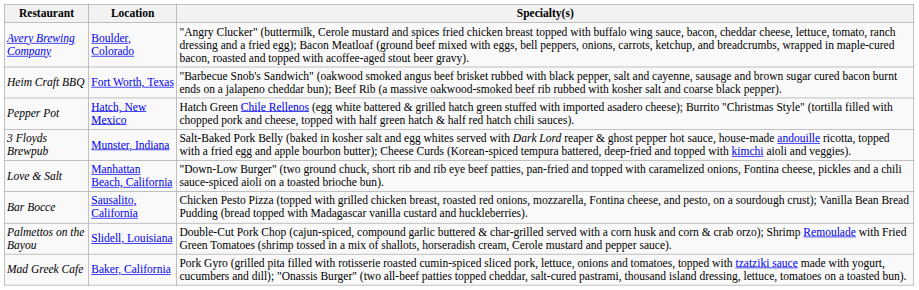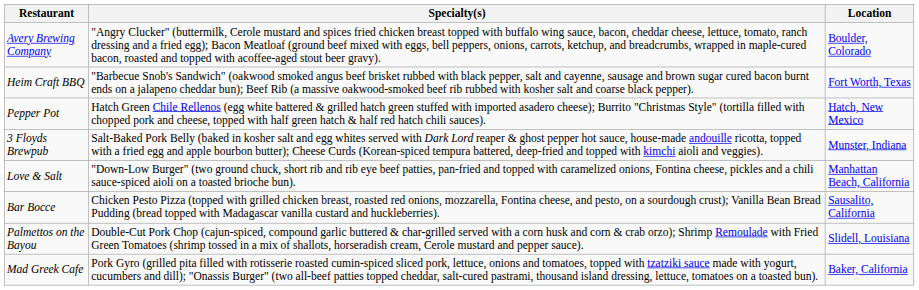 <table class="wikitable" style="width:100%;">
 <tr>
 <th>Restaurant</th>
+<th>Specialty(s)</th>
 <th>Location</th>
-<th>Specialty(s)</th>
 </tr>
 <tr>
 <td><em><a href='#'>Avery Brewing Company</a></em></td>
+<td>"Angry Clucker" (buttermilk, Cerole mustard and spices fried chicken breast topped with buffalo wing sauce, bacon, cheddar cheese, lettuce, tomato, ranch dressing and a fried egg); Bacon Meatloaf (ground beef mixed with eggs, bell peppers, onions, carrots, ketchup, and breadcrumbs, wrapped in maple-cured bacon, roasted and topped with acoffee-aged stout beer gravy).</td>
 <td><a href='#'>Boulder, Colorado</a></td>
-<td>"Angry Clucker" (buttermilk, Cerole mustard and spices fried chicken breast topped with buffalo wing sauce, bacon, cheddar cheese, lettuce, tomato, ranch dressing and a fried egg); Bacon Meatloaf (ground beef mixed with eggs, bell peppers, onions, carrots, ketchup, and breadcrumbs, wrapped in maple-cured bacon, roasted and topped with acoffee-aged stout beer gravy).</td>
 </tr>
 <tr>
 <td><em>Heim Craft BBQ</em></td>
+<td>"Barbecue Snob's Sandwich" (oakwood smoked angus beef brisket rubbed with black pepper, salt and cayenne, sausage and brown sugar cured bacon burnt ends on a jalapeno cheddar bun); Beef Rib (a massive oakwood-smoked beef rib rubbed with kosher salt and coarse black pepper).</td>
 <td><a href='#'>Fort Worth, Texas</a></td>
-<td>"Barbecue Snob's Sandwich" (oakwood smoked angus beef brisket rubbed with black pepper, salt and cayenne, sausage and brown sugar cured bacon burnt ends on a jalapeno cheddar bun); Beef Rib (a massive oakwood-smoked beef rib rubbed with kosher salt and coarse black pepper).</td>
 </tr>
 <tr>
 <td><em>Pepper Pot</em></td>
+<td>Hatch Green <a href='#'>Chile Rellenos</a> (egg white battered & grilled hatch green stuffed with imported asadero cheese); Burrito "Christmas Style" (tortilla filled with chopped pork and cheese, topped with half green hatch & half red hatch chili sauces).</td>
 <td><a href='#'>Hatch, New Mexico</a></td>
-<td>Hatch Green <a href='#'>Chile Rellenos</a> (egg white battered & grilled hatch green stuffed with imported asadero cheese); Burrito "Christmas Style" (tortilla filled with chopped pork and cheese, topped with half green hatch & half red hatch chili sauces).</td>
 </tr>
 <tr>
 <td><em>3 Floyds Brewpub</em></td>
+<td>Salt-Baked Pork Belly (baked in kosher salt and egg whites served with <em>Dark Lord</em> reaper & ghost pepper hot sauce, house-made <a href='#'>andouille</a> ricotta, topped with a fried egg and apple bourbon butter); Cheese Curds (Korean-spiced tempura battered, deep-fried and topped with <a href='#'>kimchi</a> aioli and veggies).</td>
 <td><a href='#'>Munster, Indiana</a></td>
-<td>Salt-Baked Pork Belly (baked in kosher salt and egg whites served with <em>Dark Lord</em> reaper & ghost pepper hot sauce, house-made <a href='#'>andouille</a> ricotta, topped with a fried egg and apple bourbon butter); Cheese Curds (Korean-spiced tempura battered, deep-fried and topped with <a href='#'>kimchi</a> aioli and veggies).</td>
 </tr>
 <tr>
 <td><em>Love & Salt</em></td>
+<td>"Down-Low Burger" (two ground chuck, short rib and rib eye beef patties, pan-fried and topped with caramelized onions, Fontina cheese, pickles and a chili sauce-spiced aioli on a toasted brioche bun).</td>
 <td><a href='#'>Manhattan Beach, California</a></td>
-<td>"Down-Low Burger" (two ground chuck, short rib and rib eye beef patties, pan-fried and topped with caramelized onions, Fontina cheese, pickles and a chili sauce-spiced aioli on a toasted brioche bun).</td>
 </tr>
 <tr>
 <td><em>Bar Bocce</em></td>
+<td>Chicken Pesto Pizza (topped with grilled chicken breast, roasted red onions, mozzarella, Fontina cheese, and pesto, on a sourdough crust); Vanilla Bean Bread Pudding (bread topped with Madagascar vanilla custard and huckleberries).</td>
 <td><a href='#'>Sausalito, California</a></td>
-<td>Chicken Pesto Pizza (topped with grilled chicken breast, roasted red onions, mozzarella, Fontina cheese, and pesto, on a sourdough crust); Vanilla Bean Bread Pudding (bread topped with Madagascar vanilla custard and huckleberries).</td>
 </tr>
 <tr>
 <td><em>Palmettos on the Bayou</em></td>
+<td>Double-Cut Pork Chop (cajun-spiced, compound garlic buttered & char-grilled served with a corn husk and corn & crab orzo); Shrimp <a href='#'>Remoulade</a> with Fried Green Tomatoes (shrimp tossed in a mix of shallots, horseradish cream, Cerole mustard and pepper sauce).</td>
 <td><a href='#'>Slidell, Louisiana</a></td>
-<td>Double-Cut Pork Chop (cajun-spiced, compound garlic buttered & char-grilled served with a corn husk and corn & crab orzo); Shrimp <a href='#'>Remoulade</a> with Fried Green Tomatoes (shrimp tossed in a mix of shallots, horseradish cream, Cerole mustard and pepper sauce).</td>
 </tr>
 <tr>
 <td><em>Mad Greek Cafe</em></td>
+<td>Pork Gyro (grilled pita filled with rotisserie roasted cumin-spiced sliced pork, lettuce, onions and tomatoes, topped with <a href='#'>tzatziki sauce</a> made with yogurt, cucumbers and dill); "Onassis Burger" (two all-beef patties topped cheddar, salt-cured pastrami, thousand island dressing, lettuce, tomatoes on a toasted bun).</td>
 <td><a href='#'>Baker, California</a></td>
-<td>Pork Gyro (grilled pita filled with rotisserie roasted cumin-spiced sliced pork, lettuce, onions and tomatoes, topped with <a href='#'>tzatziki sauce</a> made with yogurt, cucumbers and dill); "Onassis Burger" (two all-beef patties topped cheddar, salt-cured pastrami, thousand island dressing, lettuce, tomatoes on a toasted bun).</td>
 </tr>
 </table>
